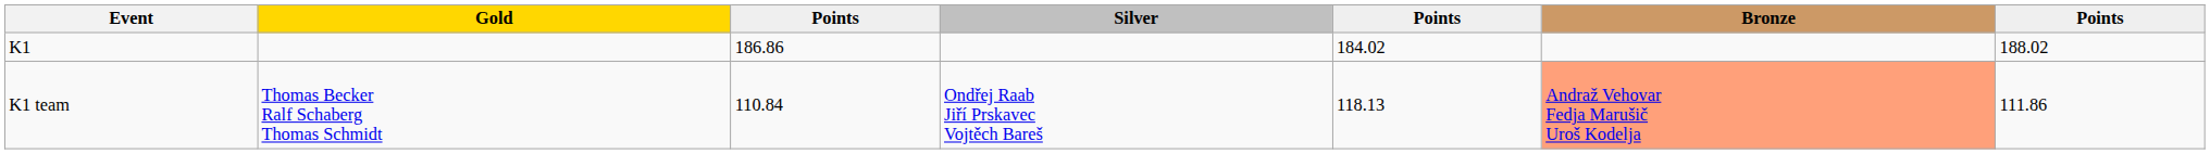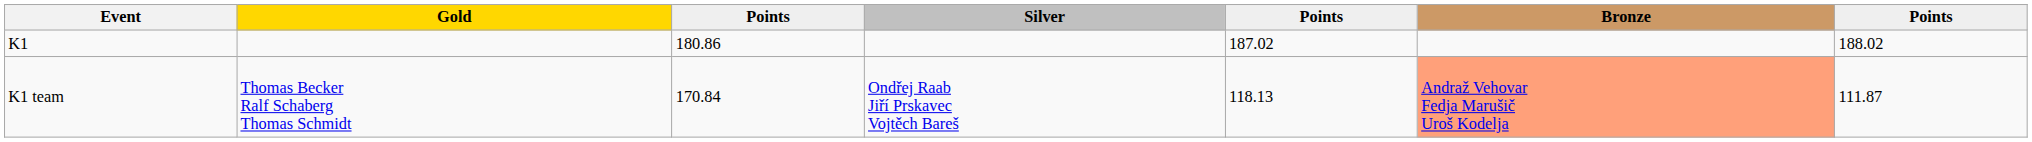 <table class="wikitable" width=100%>
 <tr>
 <th>Event</th>
 <td align=center bgcolor="gold"><strong>Gold</strong></td>
 <td align=center bgcolor="EFEFEF"><strong>Points</strong></td>
 <td align=center bgcolor="silver"><strong>Silver</strong></td>
 <td align=center bgcolor="EFEFEF"><strong>Points</strong></td>
 <td align=center bgcolor="CC9966"><strong>Bronze</strong></td>
 <td align=center bgcolor="EFEFEF"><strong>Points</strong></td>
 </tr>
 <tr>
 <td>K1</td>
 <td></td>
-<td>186.86</td>
+<td>180.86</td>
 <td></td>
-<td>184.02</td>
+<td>187.02</td>
 <td></td>
 <td>188.02</td>
 </tr>
 <tr>
 <td>K1 team</td>
 <td><br><a href='#'>Thomas Becker</a><br><a href='#'>Ralf Schaberg</a><br><a href='#'>Thomas Schmidt</a></td>
-<td>110.84</td>
+<td>170.84</td>
 <td><br><a href='#'>Ondřej Raab</a><br><a href='#'>Jiří Prskavec</a><br><a href='#'>Vojtěch Bareš</a></td>
 <td>118.13</td>
 <td style="background: lightsalmon;"><br><a href='#'>Andraž Vehovar</a><br><a href='#'>Fedja Marušič</a><br><a href='#'>Uroš Kodelja</a></td>
-<td>111.86</td>
+<td>111.87</td>
 </tr>
 </table>
